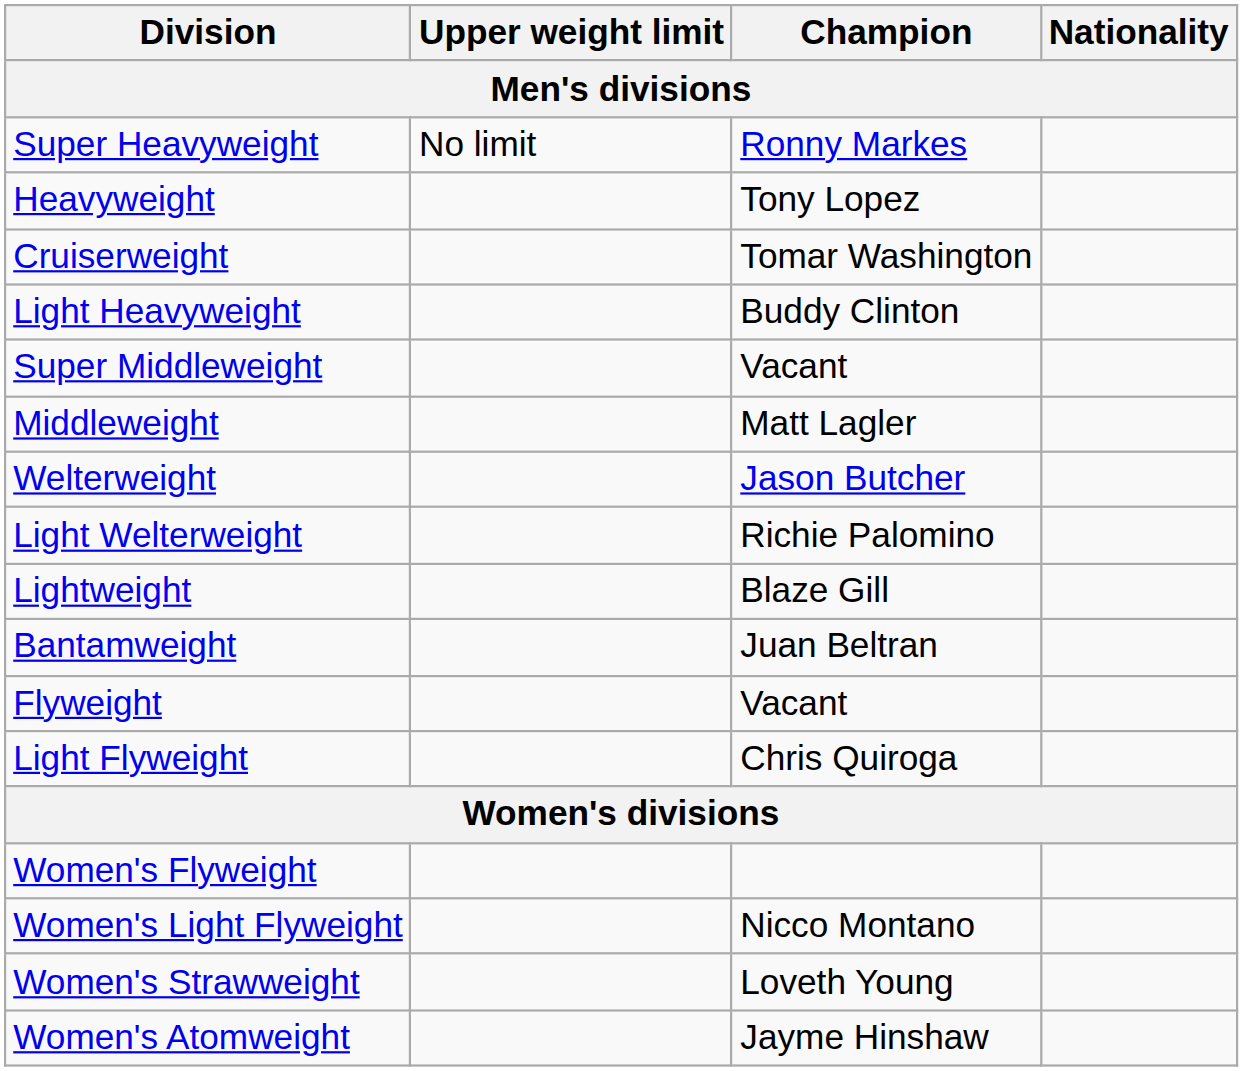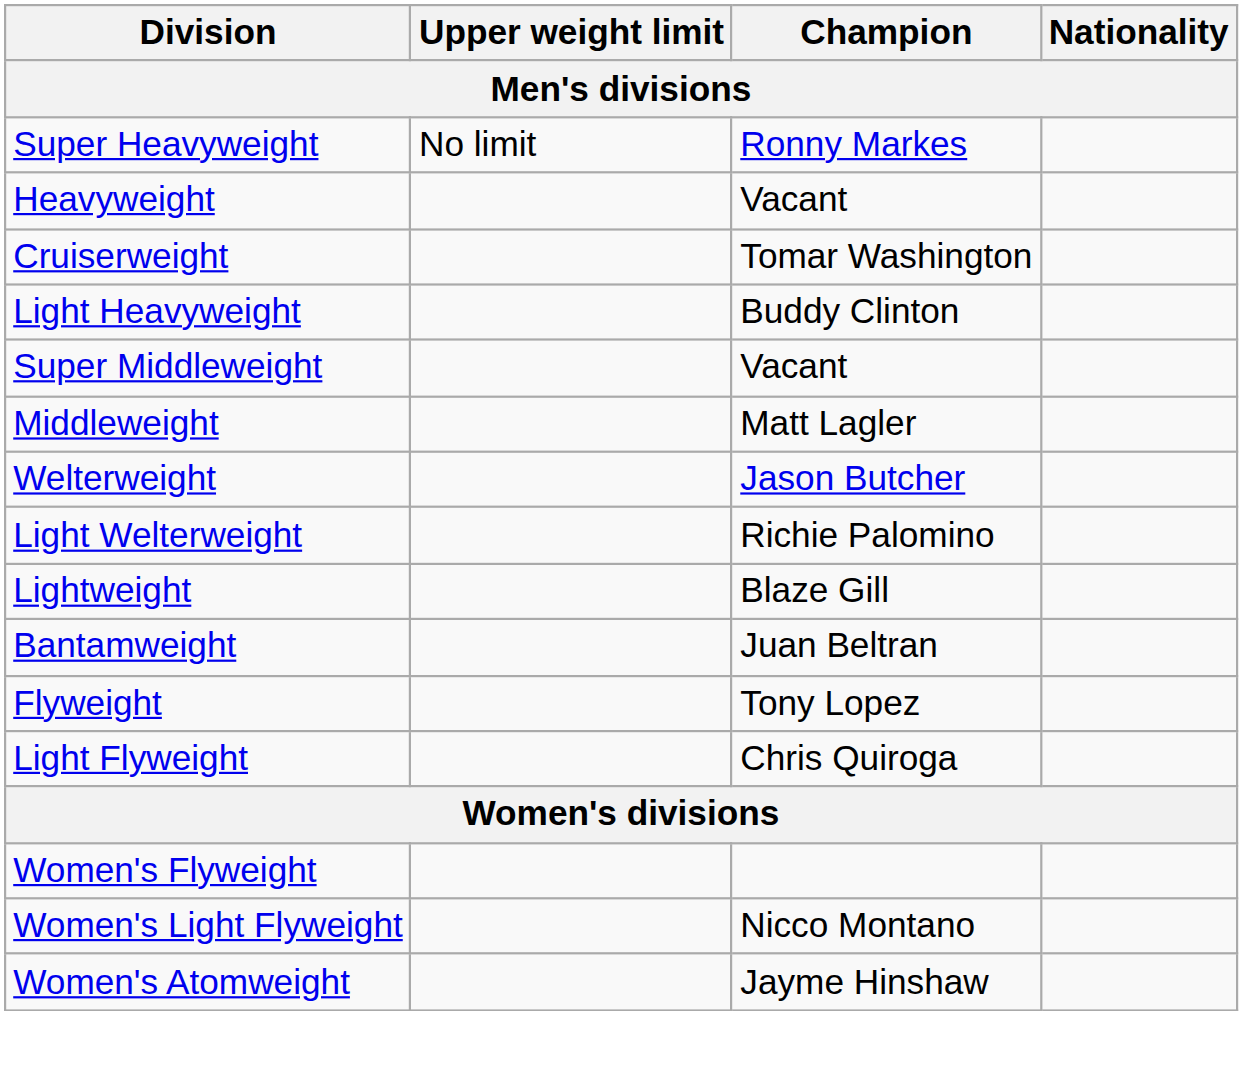 <table class="wikitable">
 <tr>
 <th>Division</th>
 <th>Upper weight limit</th>
 <th>Champion</th>
 <th>Nationality</th>
 </tr>
 <tr>
 <th colspan="4">Men's divisions</th>
 </tr>
 <tr>
 <td><a href='#'>Super Heavyweight</a></td>
 <td>No limit</td>
 <td><a href='#'>Ronny Markes</a></td>
 <td></td>
 </tr>
 <tr>
 <td><a href='#'>Heavyweight</a></td>
 <td></td>
-<td>Tony Lopez</td>
+<td>Vacant</td>
 <td></td>
 </tr>
 <tr>
 <td><a href='#'>Cruiserweight</a></td>
 <td></td>
 <td>Tomar Washington</td>
 <td></td>
 </tr>
 <tr>
 <td><a href='#'>Light Heavyweight</a></td>
 <td></td>
 <td>Buddy Clinton</td>
 <td></td>
 </tr>
 <tr>
 <td><a href='#'>Super Middleweight</a></td>
 <td></td>
 <td>Vacant</td>
 <td></td>
 </tr>
 <tr>
 <td><a href='#'>Middleweight</a></td>
 <td></td>
 <td>Matt Lagler</td>
 <td></td>
 </tr>
 <tr>
 <td><a href='#'>Welterweight</a></td>
 <td></td>
 <td><a href='#'>Jason Butcher</a></td>
 <td></td>
 </tr>
 <tr>
 <td><a href='#'>Light Welterweight</a></td>
 <td></td>
 <td>Richie Palomino</td>
 <td></td>
 </tr>
 <tr>
 <td><a href='#'>Lightweight</a></td>
 <td></td>
 <td>Blaze Gill</td>
 <td></td>
 </tr>
 <tr>
 <td><a href='#'>Bantamweight</a></td>
 <td></td>
 <td>Juan Beltran</td>
 <td></td>
 </tr>
 <tr>
 <td><a href='#'>Flyweight</a></td>
 <td></td>
-<td>Vacant</td>
+<td>Tony Lopez</td>
 <td></td>
 </tr>
 <tr>
 <td><a href='#'>Light Flyweight</a></td>
 <td></td>
 <td>Chris Quiroga</td>
 <td></td>
 </tr>
 <tr>
 <th colspan="4">Women's divisions</th>
 </tr>
 <tr>
 <td><a href='#'>Women's Flyweight</a></td>
 <td></td>
 <td></td>
 <td></td>
 </tr>
 <tr>
 <td><a href='#'>Women's Light Flyweight</a></td>
 <td></td>
 <td>Nicco Montano</td>
 <td></td>
 </tr>
 <tr>
-<td><a href='#'>Women's Strawweight</a></td>
-<td></td>
-<td>Loveth Young</td>
-<td></td>
-</tr>
-<tr>
 <td><a href='#'>Women's Atomweight</a></td>
 <td></td>
 <td>Jayme Hinshaw</td>
 <td></td>
 </tr>
 </table>
